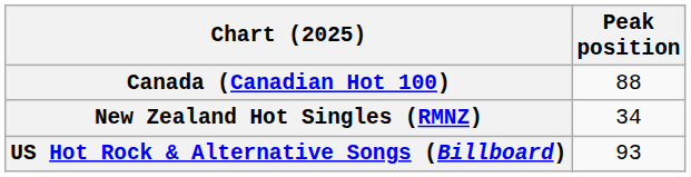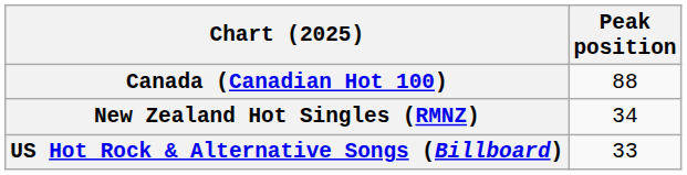 <table class="wikitable sortable plainrowheaders" style="text-align:center;">
 <tr>
 <th scope="col">Chart (2025)</th>
 <th scope="col">Peak<br>position</th>
 </tr>
 <tr>
 <th scope="row">Canada (<a href='#'>Canadian Hot 100</a>)</th>
 <td>88</td>
 </tr>
 <tr>
 <th scope="row">New Zealand Hot Singles (<a href='#'>RMNZ</a>)</th>
 <td>34</td>
 </tr>
 <tr>
 <th scope="row">US <a href='#'>Hot Rock & Alternative Songs</a> (<em><a href='#'>Billboard</a></em>)</th>
-<td>93</td>
+<td>33</td>
 </tr>
 </table>
